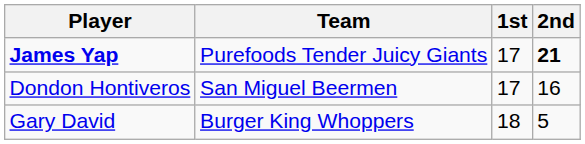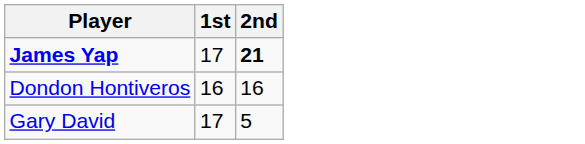 <table class=wikitable>
 <tr>
 <th>Player</th>
-<th>Team</th>
 <th>1st</th>
 <th>2nd</th>
 </tr>
 <tr>
 <td><strong><a href='#'>James Yap</a></strong></td>
-<td><a href='#'>Purefoods Tender Juicy Giants</a></td>
 <td>17</td>
 <td><strong>21</strong></td>
 </tr>
 <tr>
 <td><a href='#'>Dondon Hontiveros</a></td>
-<td><a href='#'>San Miguel Beermen</a></td>
-<td>17</td>
+<td>16</td>
 <td>16</td>
 </tr>
 <tr>
 <td><a href='#'>Gary David</a></td>
-<td><a href='#'>Burger King Whoppers</a></td>
-<td>18</td>
+<td>17</td>
 <td>5</td>
 </tr>
 </table>
